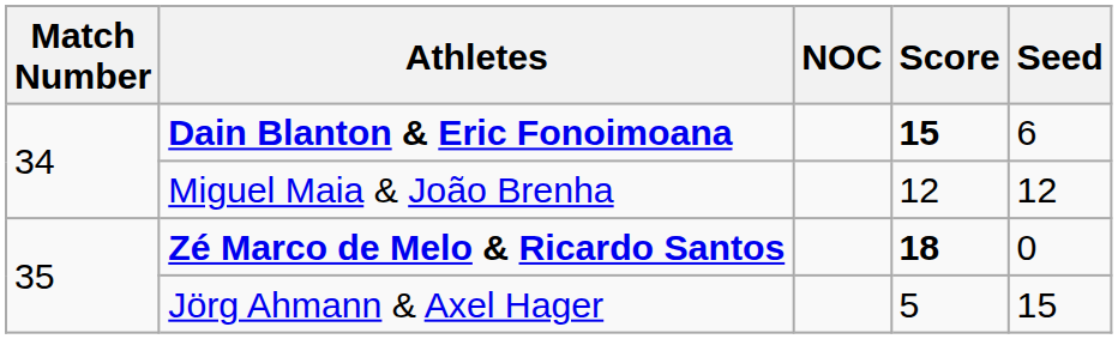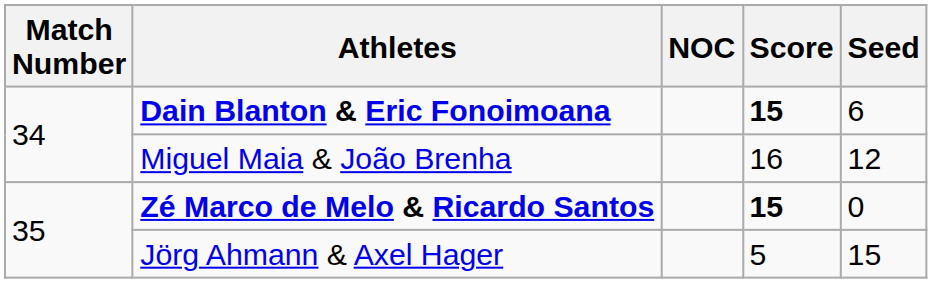 <table class="wikitable" style="font-size:95%;">
 <tr>
 <th>Match <br>Number</th>
 <th align="center">Athletes</th>
 <th>NOC</th>
 <th>Score</th>
 <th>Seed</th>
 </tr>
 <tr>
 <td Rowspan=2>34</td>
 <td><strong><a href='#'>Dain Blanton</a> & <a href='#'>Eric Fonoimoana</a></strong></td>
 <td></td>
 <td><strong>15</strong></td>
 <td>6</td>
 </tr>
 <tr>
 <td><a href='#'>Miguel Maia</a> & <a href='#'>João Brenha</a></td>
 <td></td>
-<td>12</td>
+<td>16</td>
 <td>12</td>
 </tr>
 <tr>
 <td Rowspan=2>35</td>
 <td><strong><a href='#'>Zé Marco de Melo</a> & <a href='#'>Ricardo Santos</a></strong></td>
 <td></td>
-<td><strong>18</strong></td>
+<td><strong>15</strong></td>
 <td>0</td>
 </tr>
 <tr>
 <td><a href='#'>Jörg Ahmann</a> & <a href='#'>Axel Hager</a></td>
 <td></td>
 <td>5</td>
 <td>15</td>
 </tr>
 </table>
